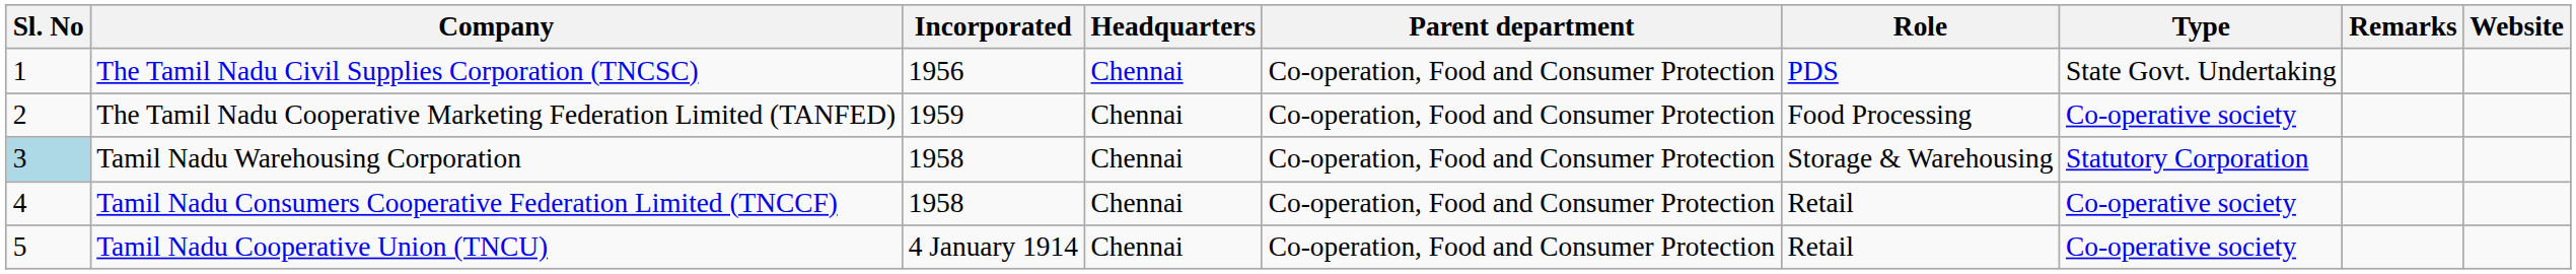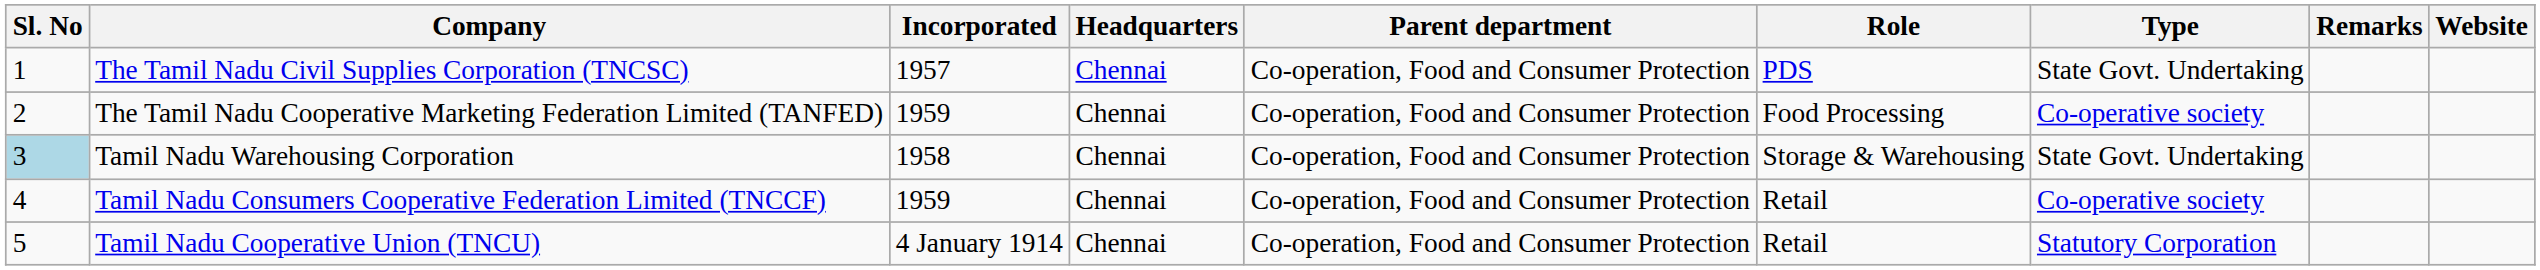 <table class="sortable wikitable" style="margin: 1em auto 1em auto;">
 <tr>
 <th>Sl. No</th>
 <th>Company</th>
 <th>Incorporated</th>
 <th>Headquarters</th>
 <th>Parent department</th>
 <th>Role</th>
 <th>Type</th>
 <th>Remarks</th>
 <th>Website</th>
 </tr>
 <tr>
 <td>1</td>
 <td><a href='#'>The Tamil Nadu Civil Supplies Corporation (TNCSC)</a></td>
-<td>1956</td>
+<td>1957</td>
 <td><a href='#'>Chennai</a></td>
 <td>Co-operation, Food and Consumer Protection</td>
 <td><a href='#'>PDS</a></td>
 <td>State Govt. Undertaking</td>
 <td></td>
 <td></td>
 </tr>
 <tr>
 <td>2</td>
 <td>The Tamil Nadu Cooperative Marketing Federation Limited (TANFED)</td>
 <td>1959</td>
 <td>Chennai</td>
 <td>Co-operation, Food and Consumer Protection</td>
 <td>Food Processing</td>
 <td><a href='#'>Co-operative society</a></td>
 <td></td>
 <td></td>
 </tr>
 <tr>
 <td style="background: lightblue;">3</td>
 <td>Tamil Nadu Warehousing Corporation</td>
 <td>1958</td>
 <td>Chennai</td>
 <td>Co-operation, Food and Consumer Protection</td>
 <td>Storage & Warehousing</td>
-<td><a href='#'>Statutory Corporation</a></td>
+<td>State Govt. Undertaking</td>
 <td></td>
 <td></td>
 </tr>
 <tr>
 <td>4</td>
 <td><a href='#'>Tamil Nadu Consumers Cooperative Federation Limited (TNCCF)</a></td>
-<td>1958</td>
+<td>1959</td>
 <td>Chennai</td>
 <td>Co-operation, Food and Consumer Protection</td>
 <td>Retail</td>
 <td><a href='#'>Co-operative society</a></td>
 <td></td>
 <td></td>
 </tr>
 <tr>
 <td>5</td>
 <td><a href='#'>Tamil Nadu Cooperative Union (TNCU)</a></td>
 <td>4 January 1914</td>
 <td>Chennai</td>
 <td>Co-operation, Food and Consumer Protection</td>
 <td>Retail</td>
-<td><a href='#'>Co-operative society</a></td>
+<td><a href='#'>Statutory Corporation</a></td>
 <td></td>
 <td></td>
 </tr>
 </table>
